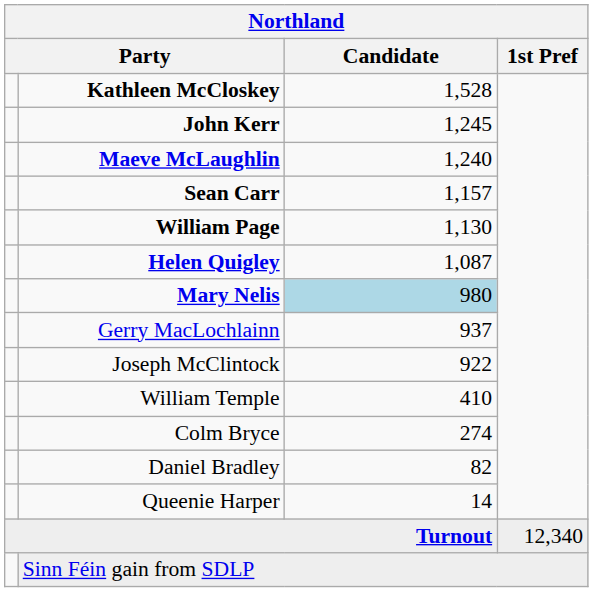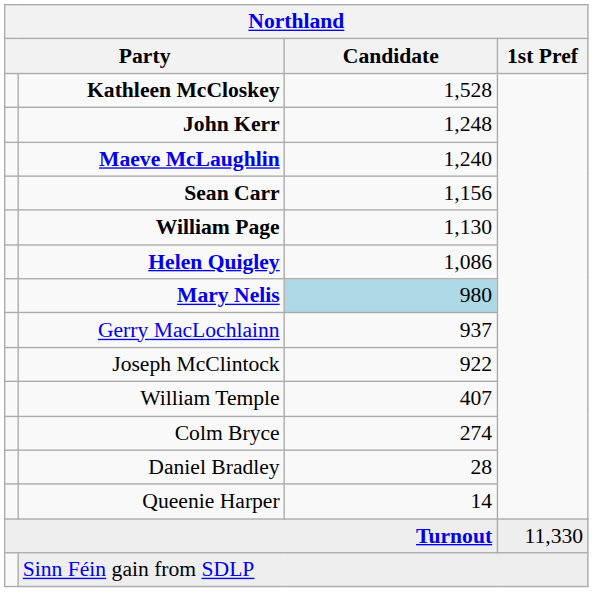 <table class="wikitable">
 <tr>
 <th colspan="4" align="center"><a href='#'>Northland</a></th>
 </tr>
 <tr>
 <th colspan="2" align="center" width=200>Party</th>
 <th width=150>Candidate</th>
 <th width=60>1st Pref</th>
 </tr>
 <tr>
 <td></td>
 <td align="right"><strong>Kathleen McCloskey</strong></td>
 <td align="right">1,528</td>
 </tr>
 <tr>
 <td></td>
 <td align="right"><strong>John Kerr</strong></td>
-<td align="right">1,245</td>
+<td align="right">1,248</td>
 </tr>
 <tr>
 <td></td>
 <td align="right"><strong><a href='#'>Maeve McLaughlin</a></strong></td>
 <td align="right">1,240</td>
 </tr>
 <tr>
 <td></td>
 <td align="right"><strong>Sean Carr</strong></td>
-<td align="right">1,157</td>
+<td align="right">1,156</td>
 </tr>
 <tr>
 <td></td>
 <td align="right"><strong>William Page</strong></td>
 <td align="right">1,130</td>
 </tr>
 <tr>
 <td></td>
 <td align="right"><strong><a href='#'>Helen Quigley</a></strong></td>
-<td align="right">1,087</td>
+<td align="right">1,086</td>
 </tr>
 <tr>
 <td></td>
 <td align="right"><strong><a href='#'>Mary Nelis</a></strong></td>
 <td align="right" style="background: lightblue;">980</td>
 </tr>
 <tr>
 <td></td>
 <td align="right"><a href='#'>Gerry MacLochlainn</a></td>
 <td align="right">937</td>
 </tr>
 <tr>
 <td></td>
 <td align="right">Joseph McClintock</td>
 <td align="right">922</td>
 </tr>
 <tr>
 <td></td>
 <td align="right">William Temple</td>
-<td align="right">410</td>
+<td align="right">407</td>
 </tr>
 <tr>
 <td></td>
 <td align="right">Colm Bryce</td>
 <td align="right">274</td>
 </tr>
 <tr>
 <td></td>
 <td align="right">Daniel Bradley</td>
-<td align="right">82</td>
+<td align="right">28</td>
 </tr>
 <tr>
 <td></td>
 <td align="right">Queenie Harper</td>
 <td align="right">14</td>
 </tr>
 <tr bgcolor="EEEEEE">
 <td colspan=3 align="right"><strong><a href='#'>Turnout</a></strong></td>
-<td align="right">12,340</td>
+<td align="right">11,330</td>
 </tr>
 <tr>
 <td bgcolor=></td>
 <td colspan=3 bgcolor="EEEEEE"><a href='#'>Sinn Féin</a> gain from <a href='#'>SDLP</a></td>
 </tr>
 </table>
